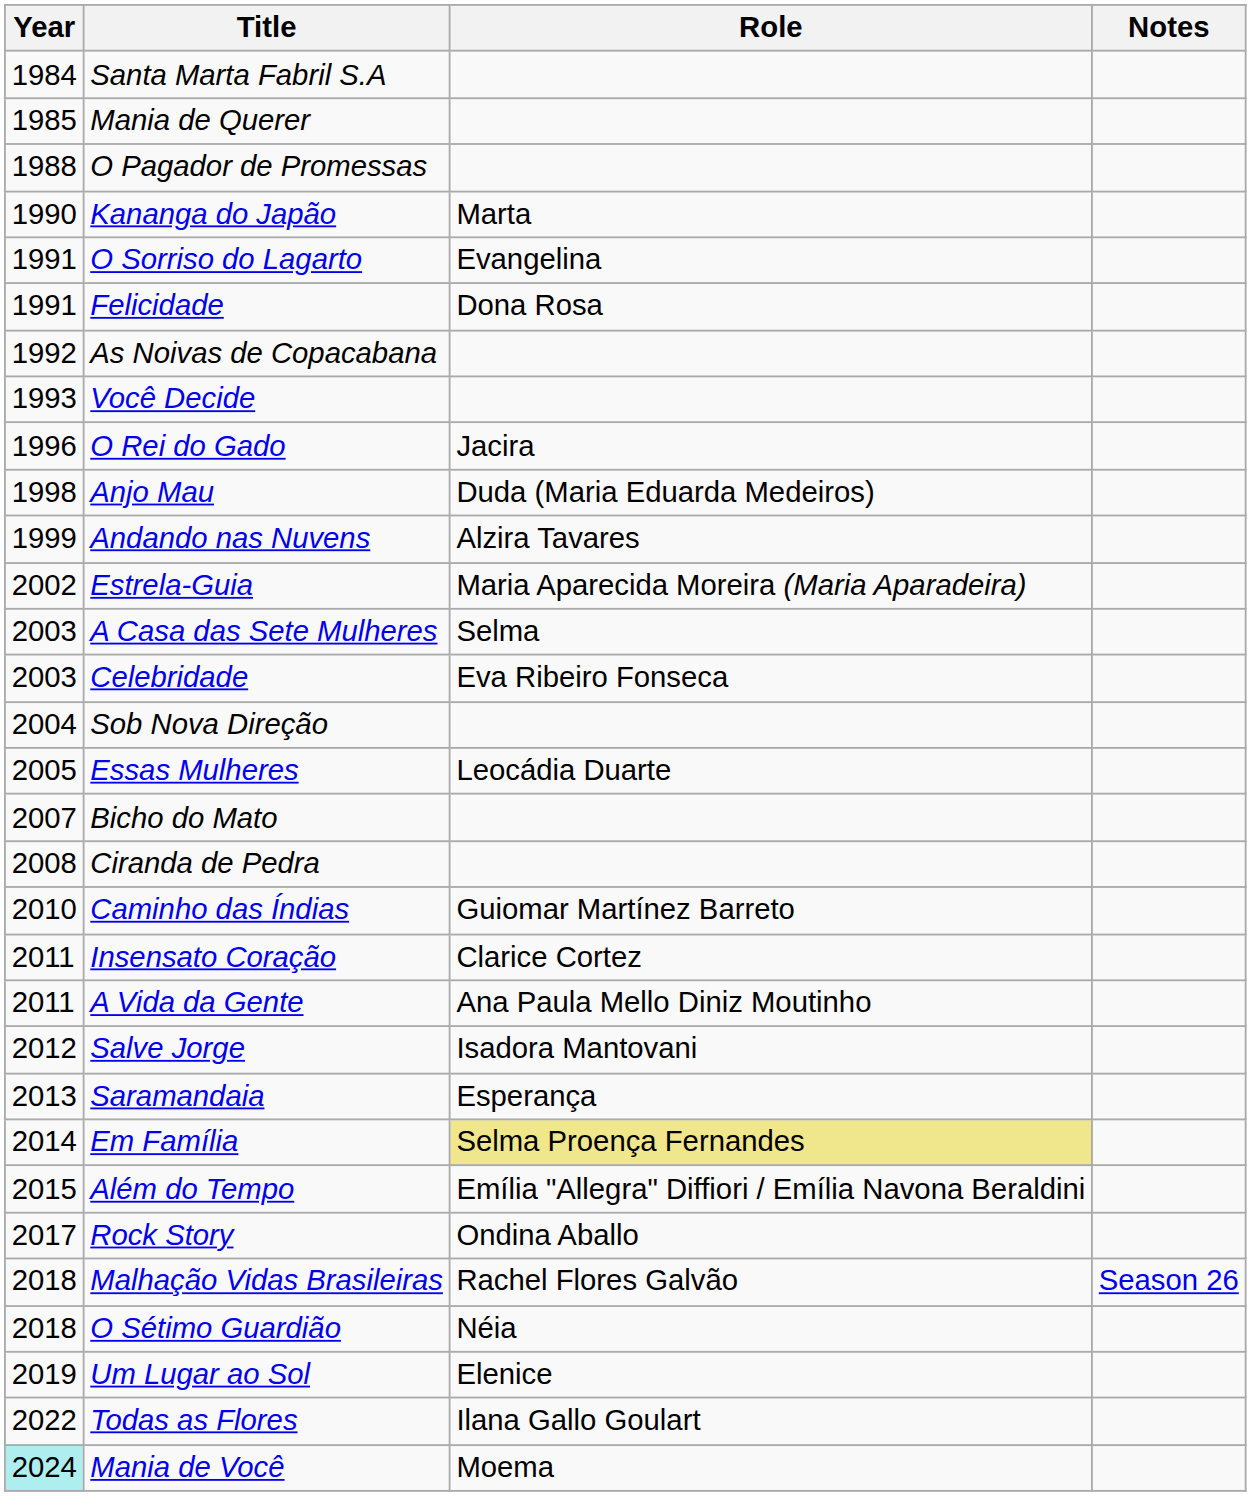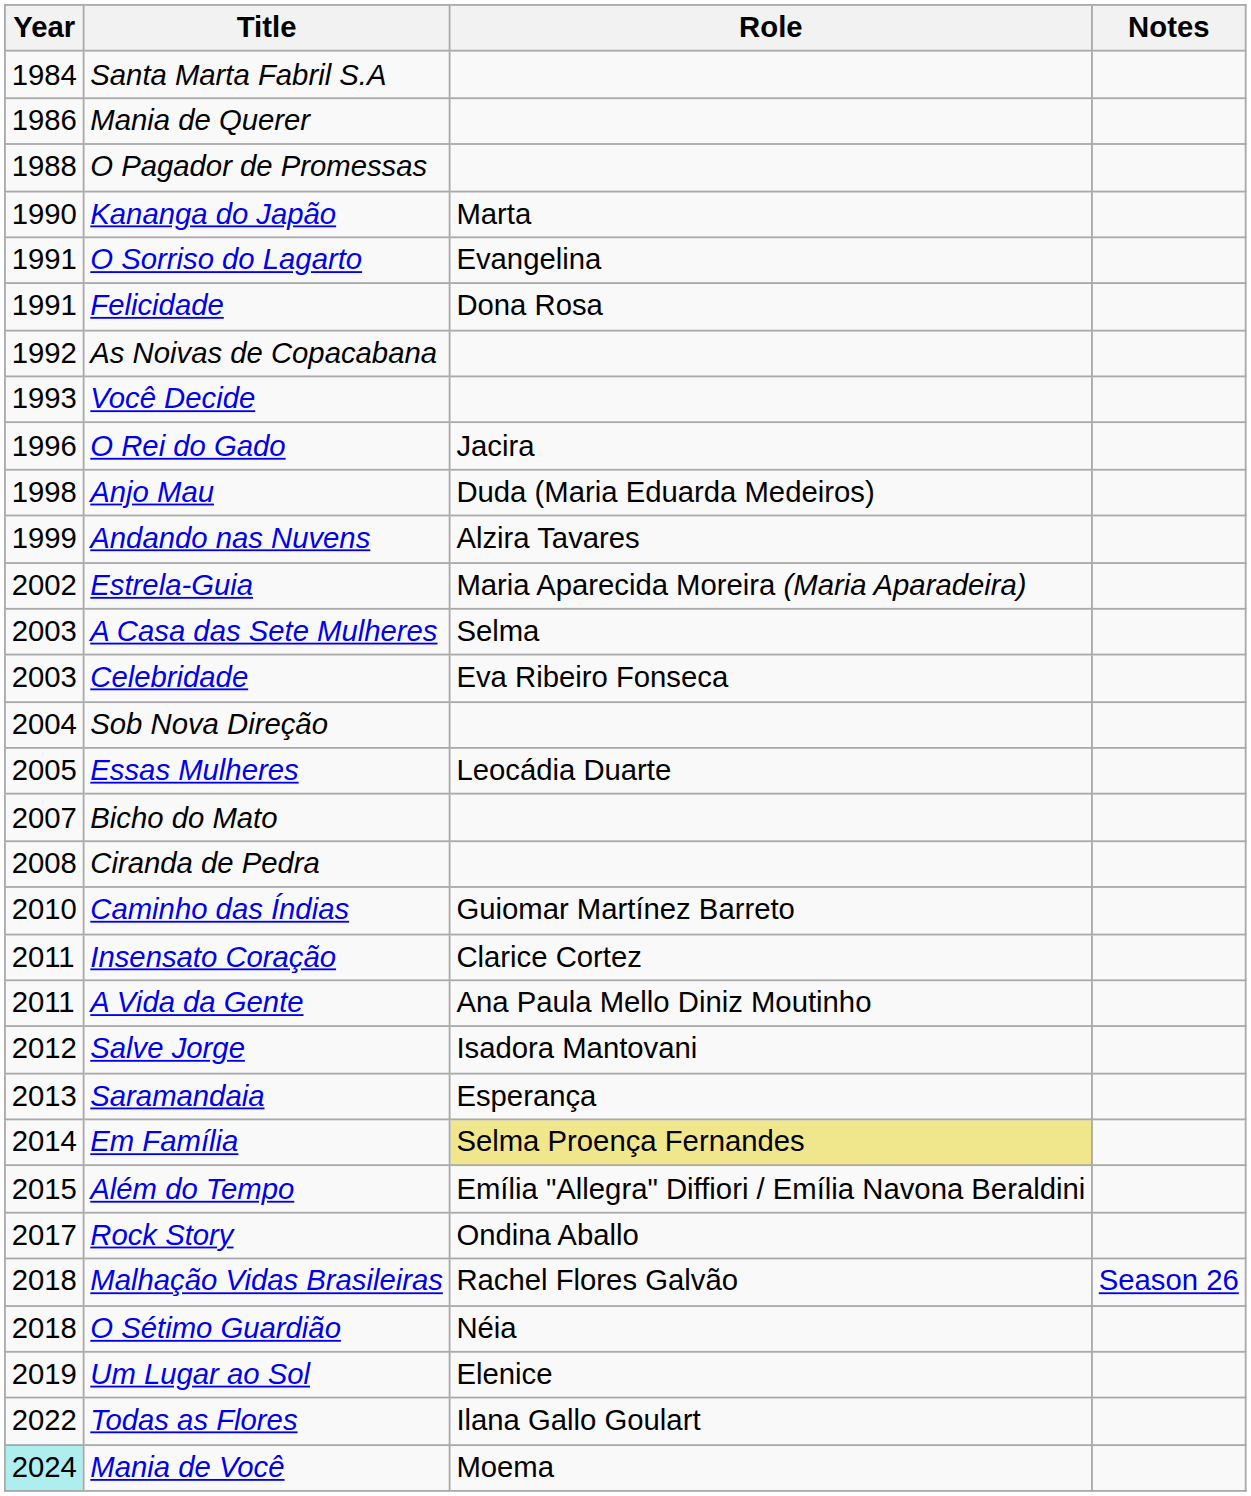 <table class="wikitable plainrowheaders">
 <tr>
 <th>Year</th>
 <th>Title</th>
 <th>Role</th>
 <th>Notes</th>
 </tr>
 <tr>
 <td>1984</td>
 <td><em>Santa Marta Fabril S.A</em></td>
 <td></td>
 <td></td>
 </tr>
 <tr>
-<td>1985</td>
+<td>1986</td>
 <td><em>Mania de Querer</em></td>
 <td></td>
 <td></td>
 </tr>
 <tr>
 <td>1988</td>
 <td><em>O Pagador de Promessas</em></td>
 <td></td>
 <td></td>
 </tr>
 <tr>
 <td>1990</td>
 <td><em><a href='#'>Kananga do Japão</a></em></td>
 <td>Marta</td>
 <td></td>
 </tr>
 <tr>
 <td>1991</td>
 <td><em><a href='#'>O Sorriso do Lagarto</a></em></td>
 <td>Evangelina</td>
 <td></td>
 </tr>
 <tr>
 <td>1991</td>
 <td><em><a href='#'>Felicidade</a></em></td>
 <td>Dona Rosa</td>
 <td></td>
 </tr>
 <tr>
 <td>1992</td>
 <td><em>As Noivas de Copacabana</em></td>
 <td></td>
 <td></td>
 </tr>
 <tr>
 <td>1993</td>
 <td><em><a href='#'>Você Decide</a></em></td>
 <td></td>
 <td></td>
 </tr>
 <tr>
 <td>1996</td>
 <td><em><a href='#'>O Rei do Gado</a></em></td>
 <td>Jacira</td>
 <td></td>
 </tr>
 <tr>
 <td>1998</td>
 <td><em><a href='#'>Anjo Mau</a></em></td>
 <td>Duda (Maria Eduarda Medeiros)</td>
 <td></td>
 </tr>
 <tr>
 <td>1999</td>
 <td><em><a href='#'>Andando nas Nuvens</a></em></td>
 <td>Alzira Tavares</td>
 <td></td>
 </tr>
 <tr>
 <td>2002</td>
 <td><em><a href='#'>Estrela-Guia</a></em></td>
 <td>Maria Aparecida Moreira <em>(Maria Aparadeira)</em></td>
 <td></td>
 </tr>
 <tr>
 <td>2003</td>
 <td><em><a href='#'>A Casa das Sete Mulheres</a></em></td>
 <td>Selma</td>
 <td></td>
 </tr>
 <tr>
 <td>2003</td>
 <td><em><a href='#'>Celebridade</a></em></td>
 <td>Eva Ribeiro Fonseca</td>
 <td></td>
 </tr>
 <tr>
 <td>2004</td>
 <td><em>Sob Nova Direção</em></td>
 <td></td>
 <td></td>
 </tr>
 <tr>
 <td>2005</td>
 <td><em><a href='#'>Essas Mulheres</a></em></td>
 <td>Leocádia Duarte</td>
 <td></td>
 </tr>
 <tr>
 <td>2007</td>
 <td><em>Bicho do Mato</em></td>
 <td></td>
 <td></td>
 </tr>
 <tr>
 <td>2008</td>
 <td><em>Ciranda de Pedra</em></td>
 <td></td>
 <td></td>
 </tr>
 <tr>
 <td>2010</td>
 <td><em><a href='#'>Caminho das Índias</a></em></td>
 <td>Guiomar Martínez Barreto</td>
 <td></td>
 </tr>
 <tr>
 <td>2011</td>
 <td><em><a href='#'>Insensato Coração</a></em></td>
 <td>Clarice Cortez</td>
 <td></td>
 </tr>
 <tr>
 <td>2011</td>
 <td><em><a href='#'>A Vida da Gente</a></em></td>
 <td>Ana Paula Mello Diniz Moutinho</td>
 <td></td>
 </tr>
 <tr>
 <td>2012</td>
 <td><em><a href='#'>Salve Jorge</a></em></td>
 <td>Isadora Mantovani</td>
 <td></td>
 </tr>
 <tr>
 <td>2013</td>
 <td><em><a href='#'>Saramandaia</a></em></td>
 <td>Esperança</td>
 <td></td>
 </tr>
 <tr>
 <td>2014</td>
 <td><em><a href='#'>Em Família</a></em></td>
 <td style="background: khaki;">Selma Proença Fernandes</td>
 <td></td>
 </tr>
 <tr>
 <td>2015</td>
 <td><em><a href='#'>Além do Tempo</a></em></td>
 <td>Emília "Allegra" Diffiori / Emília Navona Beraldini</td>
 <td></td>
 </tr>
 <tr>
 <td>2017</td>
 <td><em><a href='#'>Rock Story</a></em></td>
 <td>Ondina Aballo</td>
 <td></td>
 </tr>
 <tr>
 <td>2018</td>
 <td><em><a href='#'>Malhação Vidas Brasileiras</a></em></td>
 <td>Rachel Flores Galvão</td>
 <td><a href='#'>Season 26</a></td>
 </tr>
 <tr>
 <td>2018</td>
 <td><em><a href='#'>O Sétimo Guardião</a></em></td>
 <td>Néia</td>
 <td></td>
 </tr>
 <tr>
 <td>2019</td>
 <td><em><a href='#'>Um Lugar ao Sol</a></em></td>
 <td>Elenice</td>
 <td></td>
 </tr>
 <tr>
 <td>2022</td>
 <td><em><a href='#'>Todas as Flores</a></em></td>
 <td>Ilana Gallo Goulart</td>
 <td></td>
 </tr>
 <tr>
 <td style="background: paleturquoise;">2024</td>
 <td><em><a href='#'>Mania de Você</a></em></td>
 <td>Moema</td>
 <td></td>
 </tr>
 </table>
